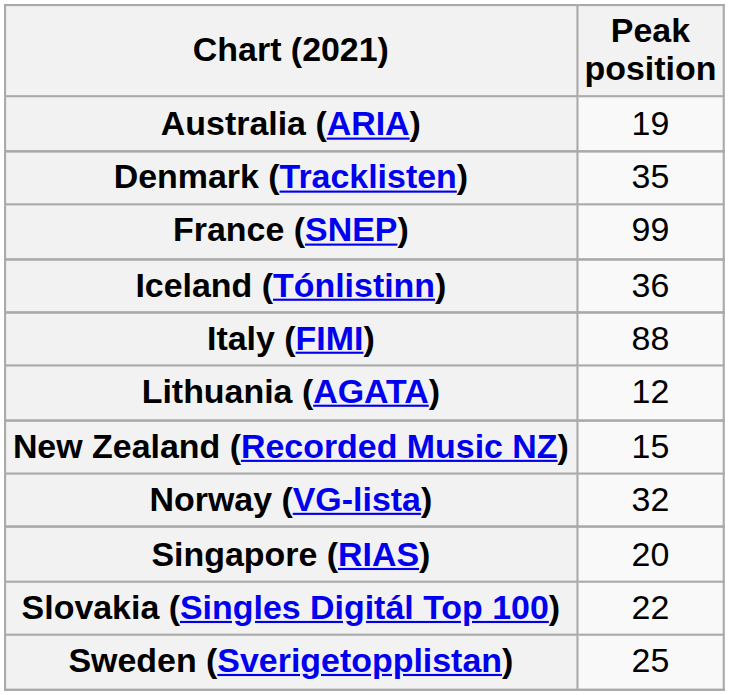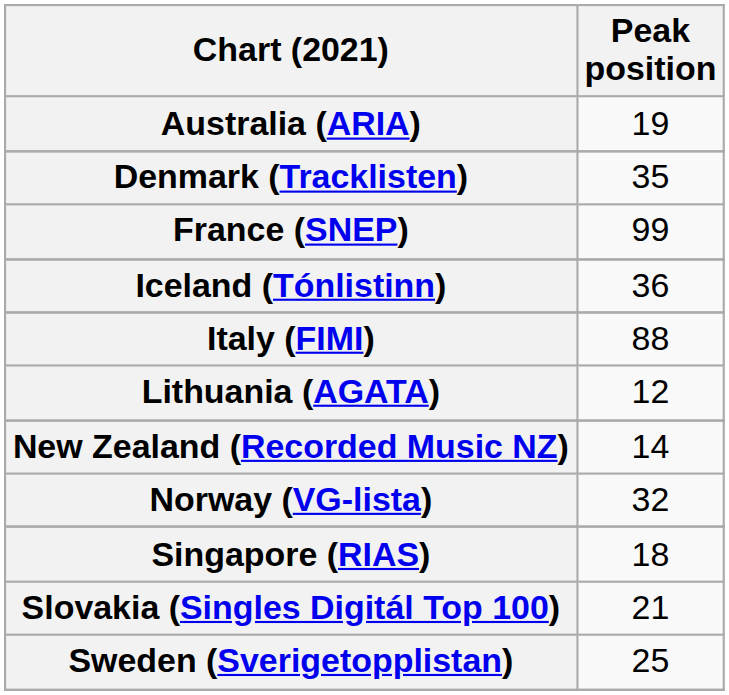 <table class="wikitable sortable plainrowheaders" style="text-align:center">
 <tr>
 <th scope="col">Chart (2021)</th>
 <th scope="col">Peak<br>position</th>
 </tr>
 <tr>
 <th scope="row">Australia (<a href='#'>ARIA</a>)</th>
 <td>19</td>
 </tr>
 <tr>
 </tr>
 <tr>
 </tr>
 <tr>
 </tr>
 <tr>
 <th scope="row">Denmark (<a href='#'>Tracklisten</a>)</th>
 <td>35</td>
 </tr>
 <tr>
 <th scope="row">France (<a href='#'>SNEP</a>)</th>
 <td>99</td>
 </tr>
 <tr>
 </tr>
 <tr>
 </tr>
 <tr>
 </tr>
 <tr>
 </tr>
 <tr>
 <th scope="row">Iceland (<a href='#'>Tónlistinn</a>)</th>
 <td>36</td>
 </tr>
 <tr>
 </tr>
 <tr>
 <th scope="row">Italy (<a href='#'>FIMI</a>)</th>
 <td>88</td>
 </tr>
 <tr>
 <th scope="row">Lithuania (<a href='#'>AGATA</a>)</th>
 <td>12</td>
 </tr>
 <tr>
 </tr>
 <tr>
 <th scope="row">New Zealand (<a href='#'>Recorded Music NZ</a>)</th>
-<td>15</td>
+<td>14</td>
 </tr>
 <tr>
 <th scope="row">Norway (<a href='#'>VG-lista</a>)</th>
 <td>32</td>
 </tr>
 <tr>
 </tr>
 <tr>
 <th scope="row">Singapore (<a href='#'>RIAS</a>)</th>
-<td>20</td>
+<td>18</td>
 </tr>
 <tr>
 <th scope="row">Slovakia (<a href='#'>Singles Digitál Top 100</a>)</th>
-<td>22</td>
+<td>21</td>
 </tr>
 <tr>
 <th scope="row">Sweden (<a href='#'>Sverigetopplistan</a>)</th>
 <td>25</td>
 </tr>
 <tr>
 </tr>
 <tr>
 </tr>
 <tr>
 </tr>
 <tr>
 </tr>
 </table>
